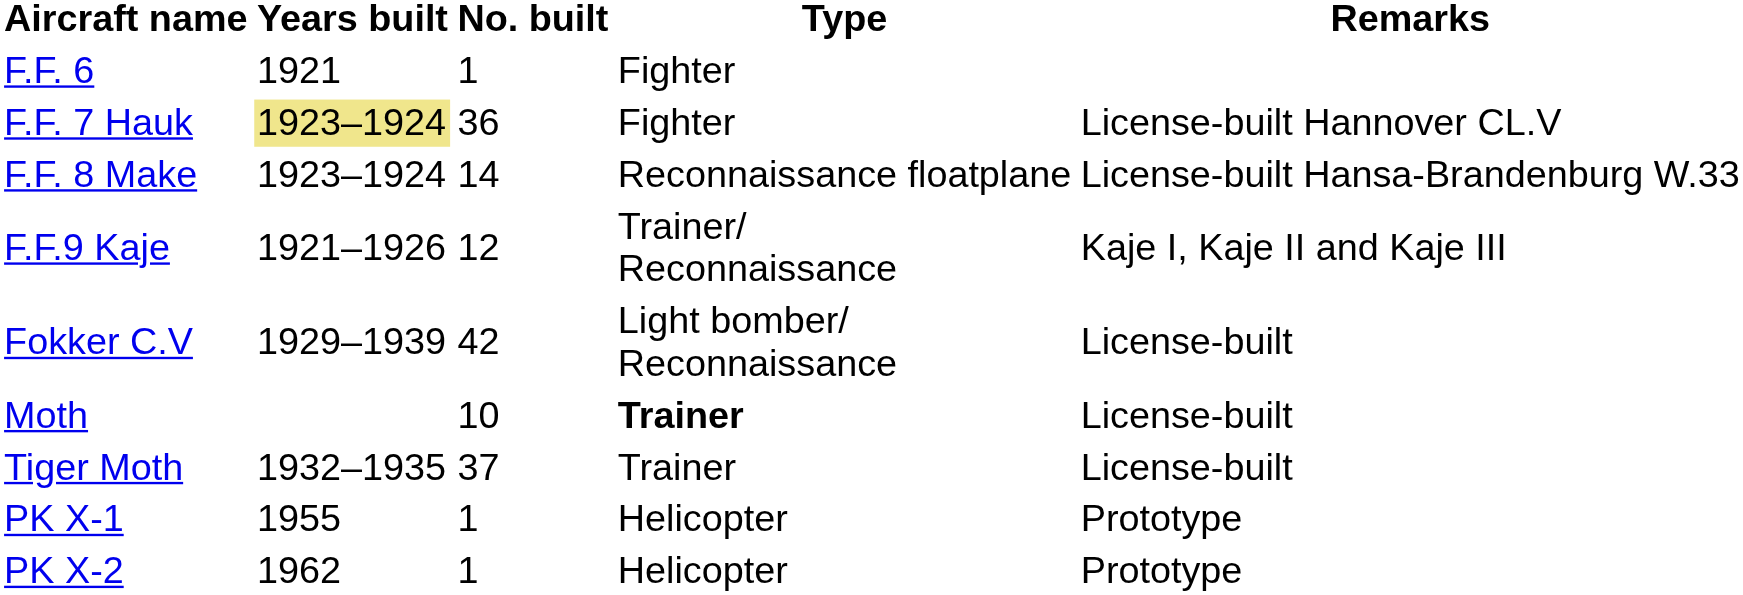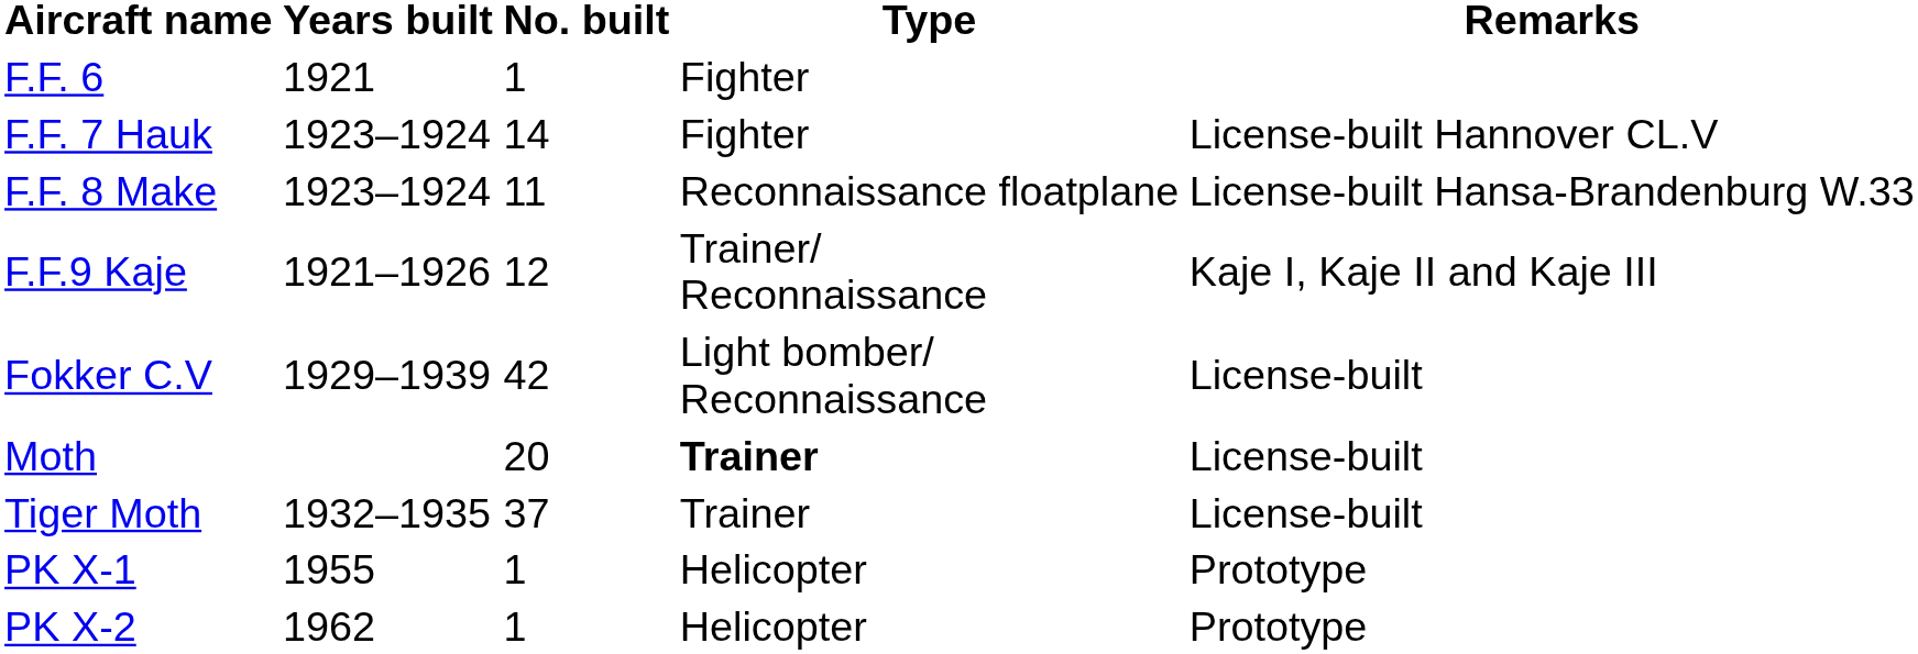 <table>
 <tr>
 <th>Aircraft name</th>
 <th>Years built</th>
 <th>No. built</th>
 <th>Type</th>
 <th>Remarks</th>
 </tr>
 <tr>
 <td><a href='#'>F.F. 6</a></td>
 <td>1921</td>
 <td>1</td>
 <td>Fighter</td>
 </tr>
 <tr>
 <td><a href='#'>F.F. 7 Hauk</a></td>
-<td style="background: khaki;">1923–1924</td>
-<td>36</td>
+<td>1923–1924</td>
+<td>14</td>
 <td>Fighter</td>
 <td>License-built Hannover CL.V</td>
 </tr>
 <tr>
 <td><a href='#'>F.F. 8 Make</a></td>
 <td>1923–1924</td>
-<td>14</td>
+<td>11</td>
 <td>Reconnaissance floatplane</td>
 <td>License-built Hansa-Brandenburg W.33</td>
 </tr>
 <tr>
 <td><a href='#'>F.F.9 Kaje</a></td>
 <td>1921–1926</td>
 <td>12</td>
 <td>Trainer/<br>Reconnaissance</td>
 <td>Kaje I, Kaje II and Kaje III</td>
 </tr>
 <tr>
 <td><a href='#'>Fokker C.V</a></td>
 <td>1929–1939</td>
 <td>42</td>
 <td>Light bomber/<br>Reconnaissance</td>
 <td>License-built</td>
 </tr>
 <tr>
 <td><a href='#'>Moth</a></td>
 <td></td>
-<td>10</td>
+<td>20</td>
 <td><strong>Trainer</strong></td>
 <td>License-built</td>
 </tr>
 <tr>
 <td><a href='#'>Tiger Moth</a></td>
 <td>1932–1935</td>
 <td>37</td>
 <td>Trainer</td>
 <td>License-built</td>
 </tr>
 <tr>
 <td><a href='#'>PK X-1</a></td>
 <td>1955</td>
 <td>1</td>
 <td>Helicopter</td>
 <td>Prototype</td>
 </tr>
 <tr>
 <td><a href='#'>PK X-2</a></td>
 <td>1962</td>
 <td>1</td>
 <td>Helicopter</td>
 <td>Prototype</td>
 </tr>
 <tr>
 </tr>
 </table>
